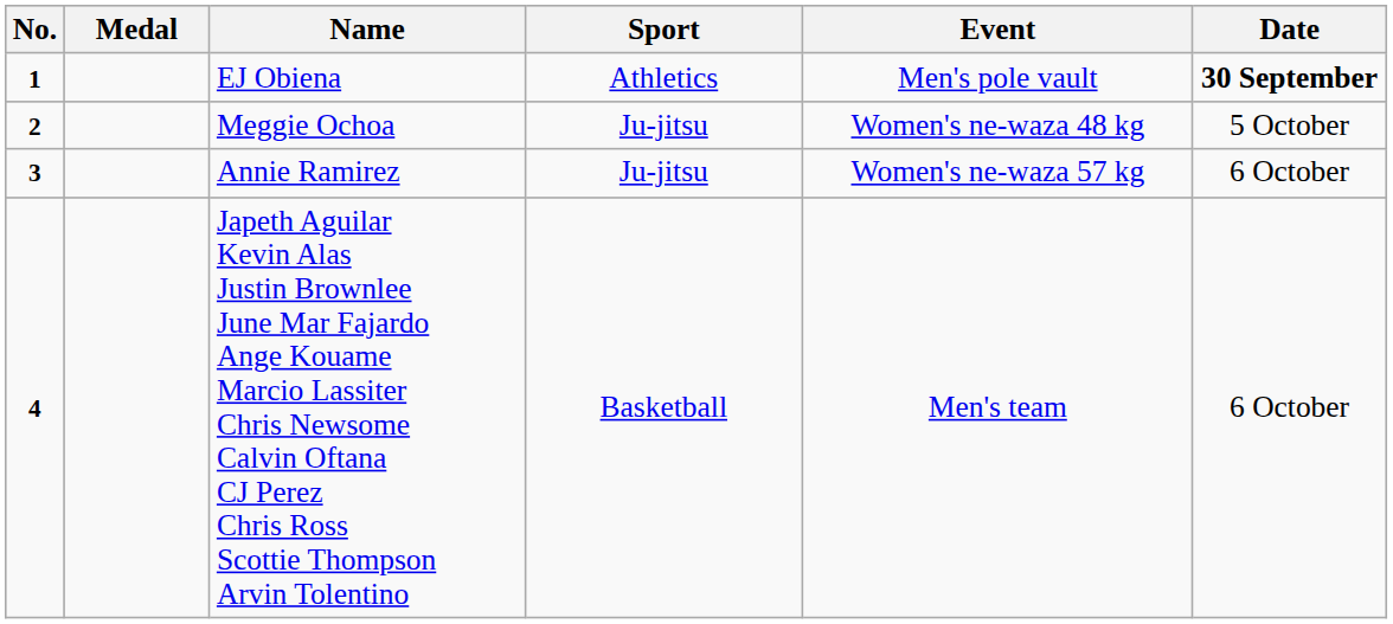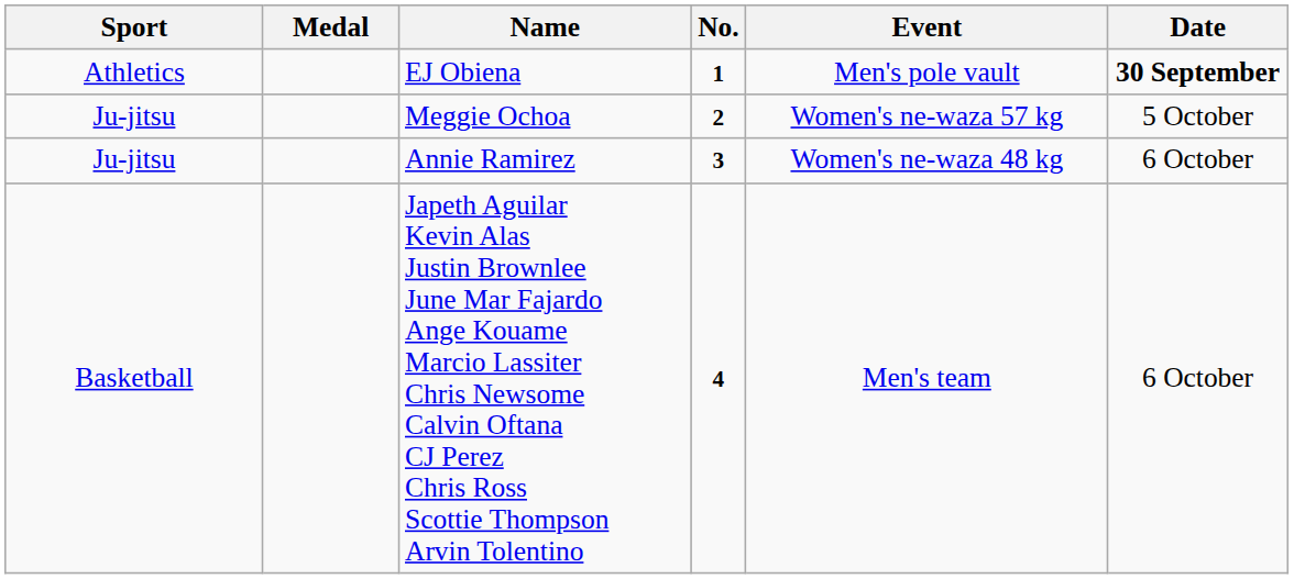 <table class="wikitable" style="font-size:100%; text-align:center">
 <tr>
-<th width="10">No.</th>
+<th width="140">Sport</th>
 <th width="70">Medal</th>
 <th width="160">Name</th>
-<th width="140">Sport</th>
+<th width="10">No.</th>
 <th width="200">Event</th>
 <th width="95">Date</th>
 </tr>
 <tr>
-<td><small><strong>1</strong></small></td>
+<td> <a href='#'>Athletics</a></td>
 <td></td>
 <td align=left><a href='#'>EJ Obiena</a></td>
-<td> <a href='#'>Athletics</a></td>
+<td><small><strong>1</strong></small></td>
 <td><a href='#'>Men's pole vault</a></td>
 <td><strong>30 September</strong></td>
 </tr>
 <tr>
-<td><small><strong>2</strong></small></td>
+<td> <a href='#'>Ju-jitsu</a></td>
 <td></td>
 <td align=left><a href='#'>Meggie Ochoa</a></td>
-<td> <a href='#'>Ju-jitsu</a></td>
-<td><a href='#'>Women's ne-waza 48 kg</a></td>
+<td><small><strong>2</strong></small></td>
+<td><a href='#'>Women's ne-waza 57 kg</a></td>
 <td>5 October</td>
 </tr>
 <tr>
-<td><small><strong>3</strong></small></td>
+<td> <a href='#'>Ju-jitsu</a></td>
 <td></td>
 <td align=left><a href='#'>Annie Ramirez</a></td>
-<td> <a href='#'>Ju-jitsu</a></td>
-<td><a href='#'>Women's ne-waza 57 kg</a></td>
+<td><small><strong>3</strong></small></td>
+<td><a href='#'>Women's ne-waza 48 kg</a></td>
 <td>6 October</td>
 </tr>
 <tr>
-<td><small><strong>4</strong></small></td>
+<td> <a href='#'>Basketball</a></td>
 <td></td>
 <td align=left><a href='#'>Japeth Aguilar</a><br><a href='#'>Kevin Alas</a><br><a href='#'>Justin Brownlee</a><br><a href='#'>June Mar Fajardo</a><br><a href='#'>Ange Kouame</a><br><a href='#'>Marcio Lassiter</a><br><a href='#'>Chris Newsome</a><br><a href='#'>Calvin Oftana</a><br><a href='#'>CJ Perez</a><br><a href='#'>Chris Ross</a><br><a href='#'>Scottie Thompson</a><br><a href='#'>Arvin Tolentino</a></td>
-<td> <a href='#'>Basketball</a></td>
+<td><small><strong>4</strong></small></td>
 <td><a href='#'>Men's team</a></td>
 <td>6 October</td>
 </tr>
 </table>
